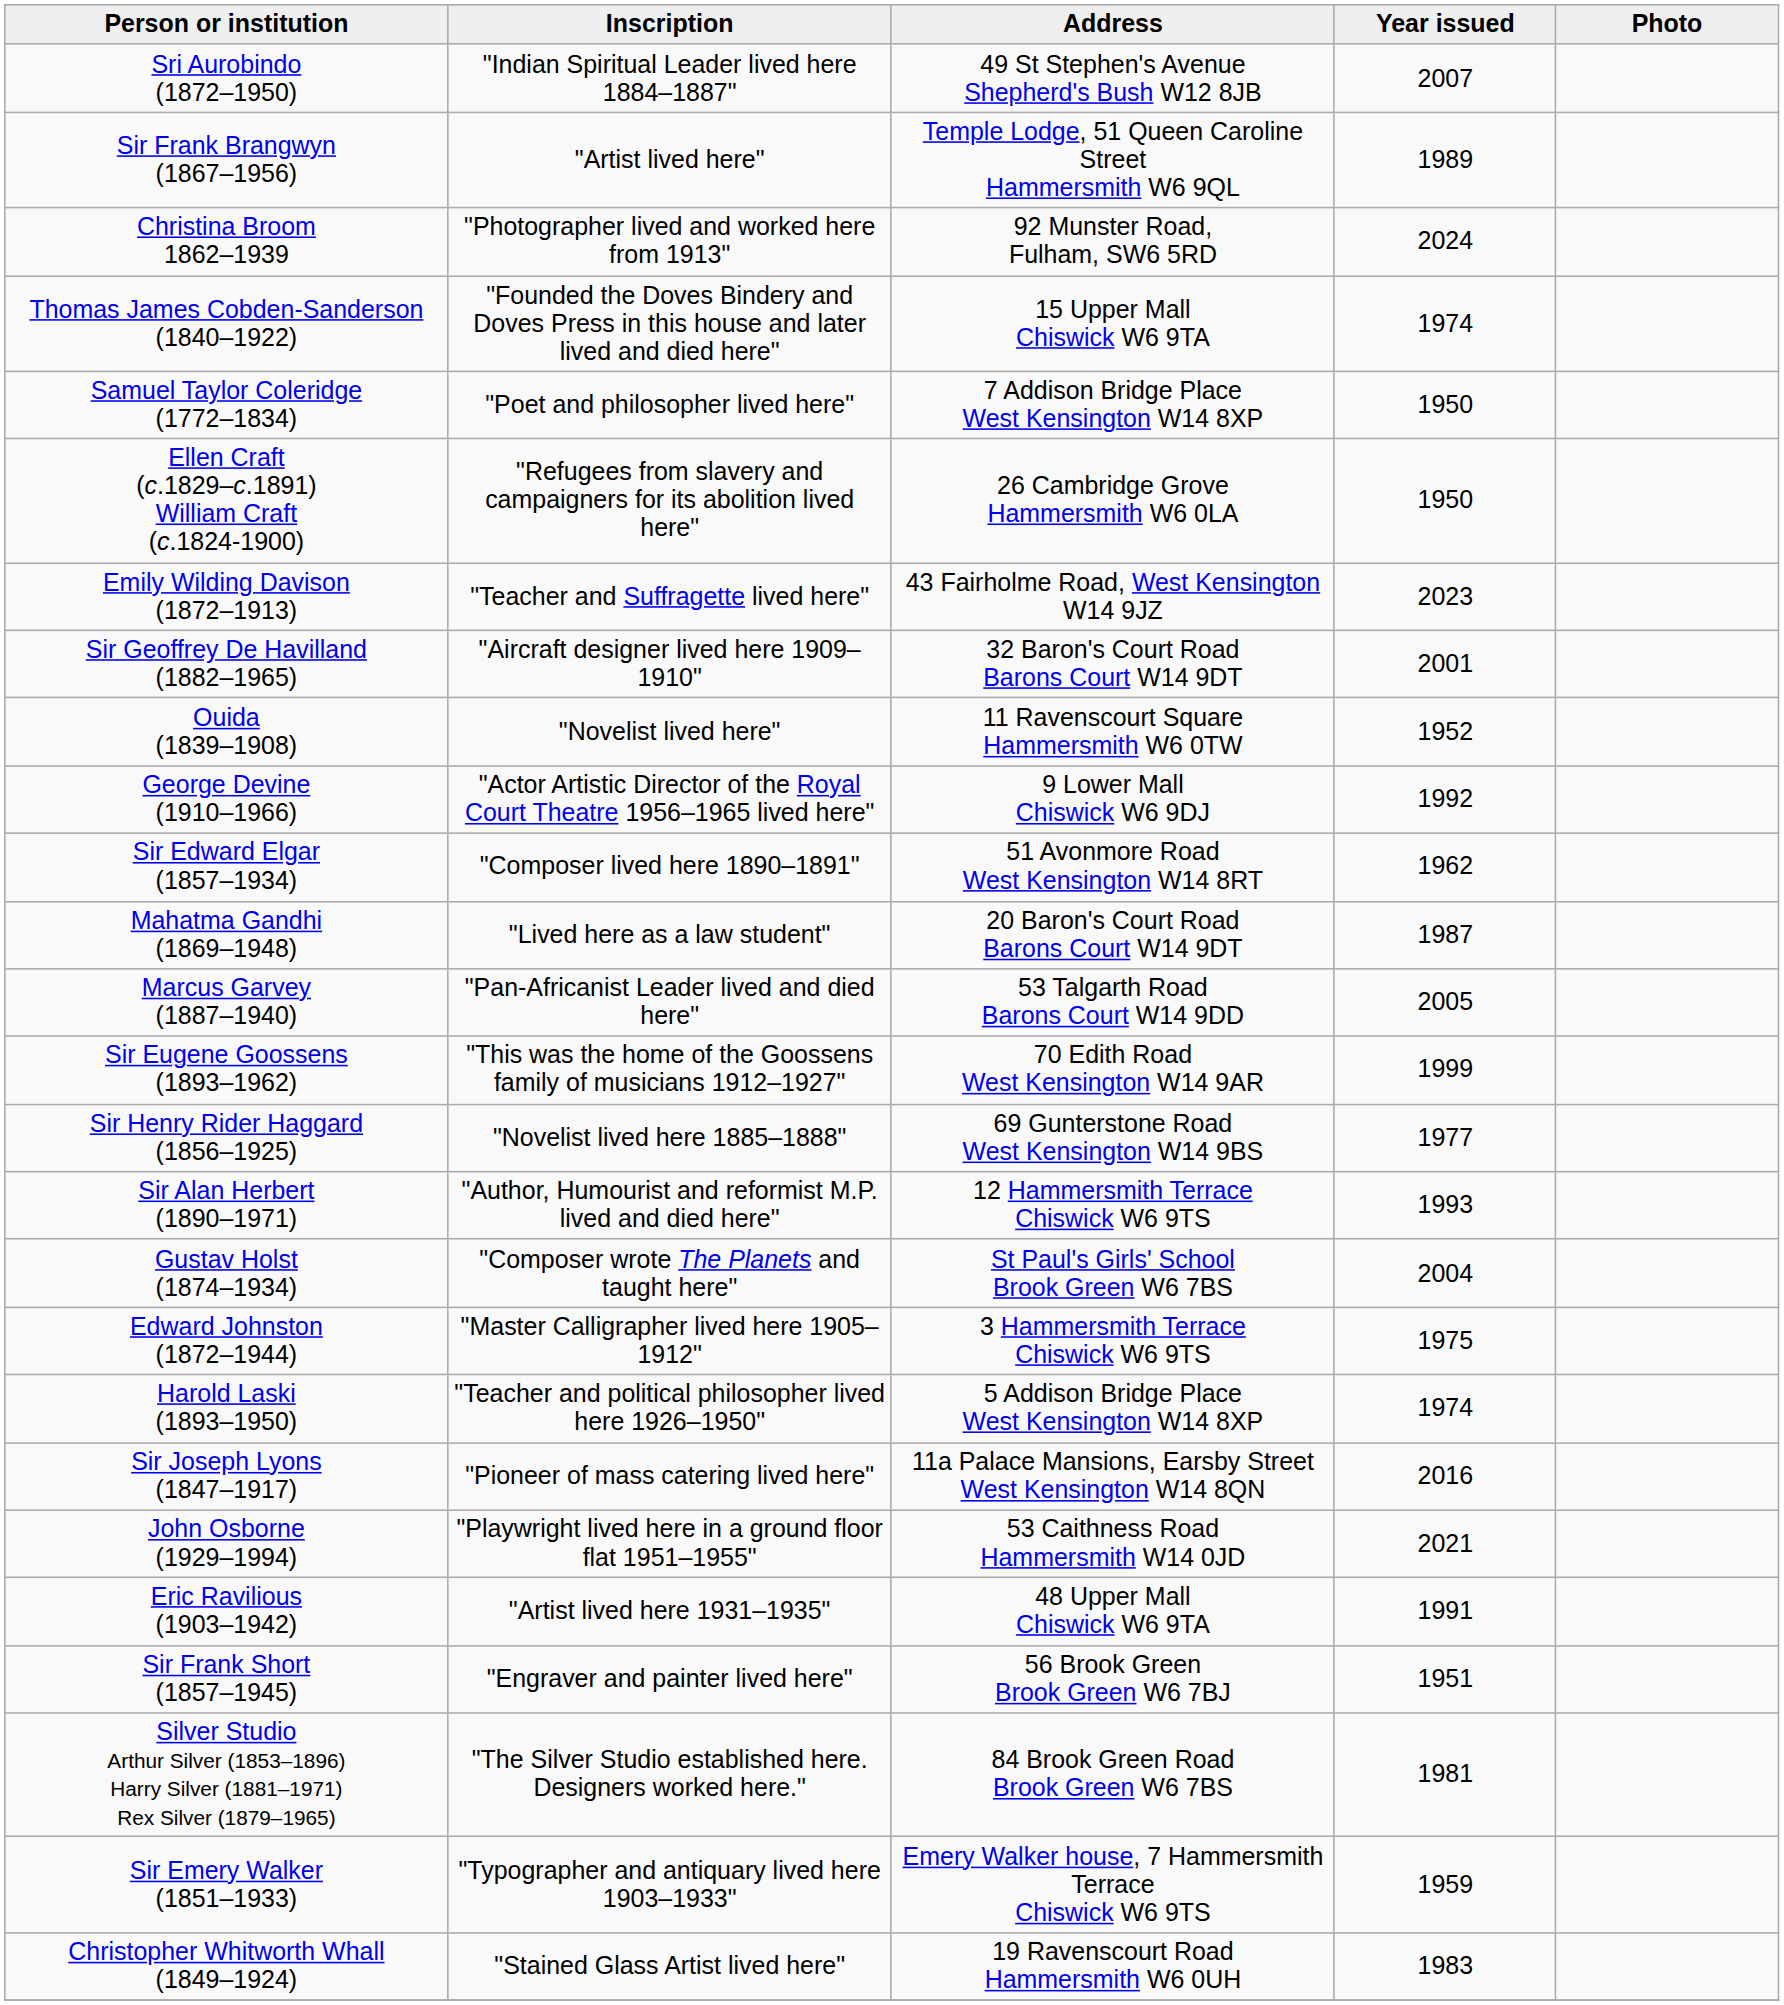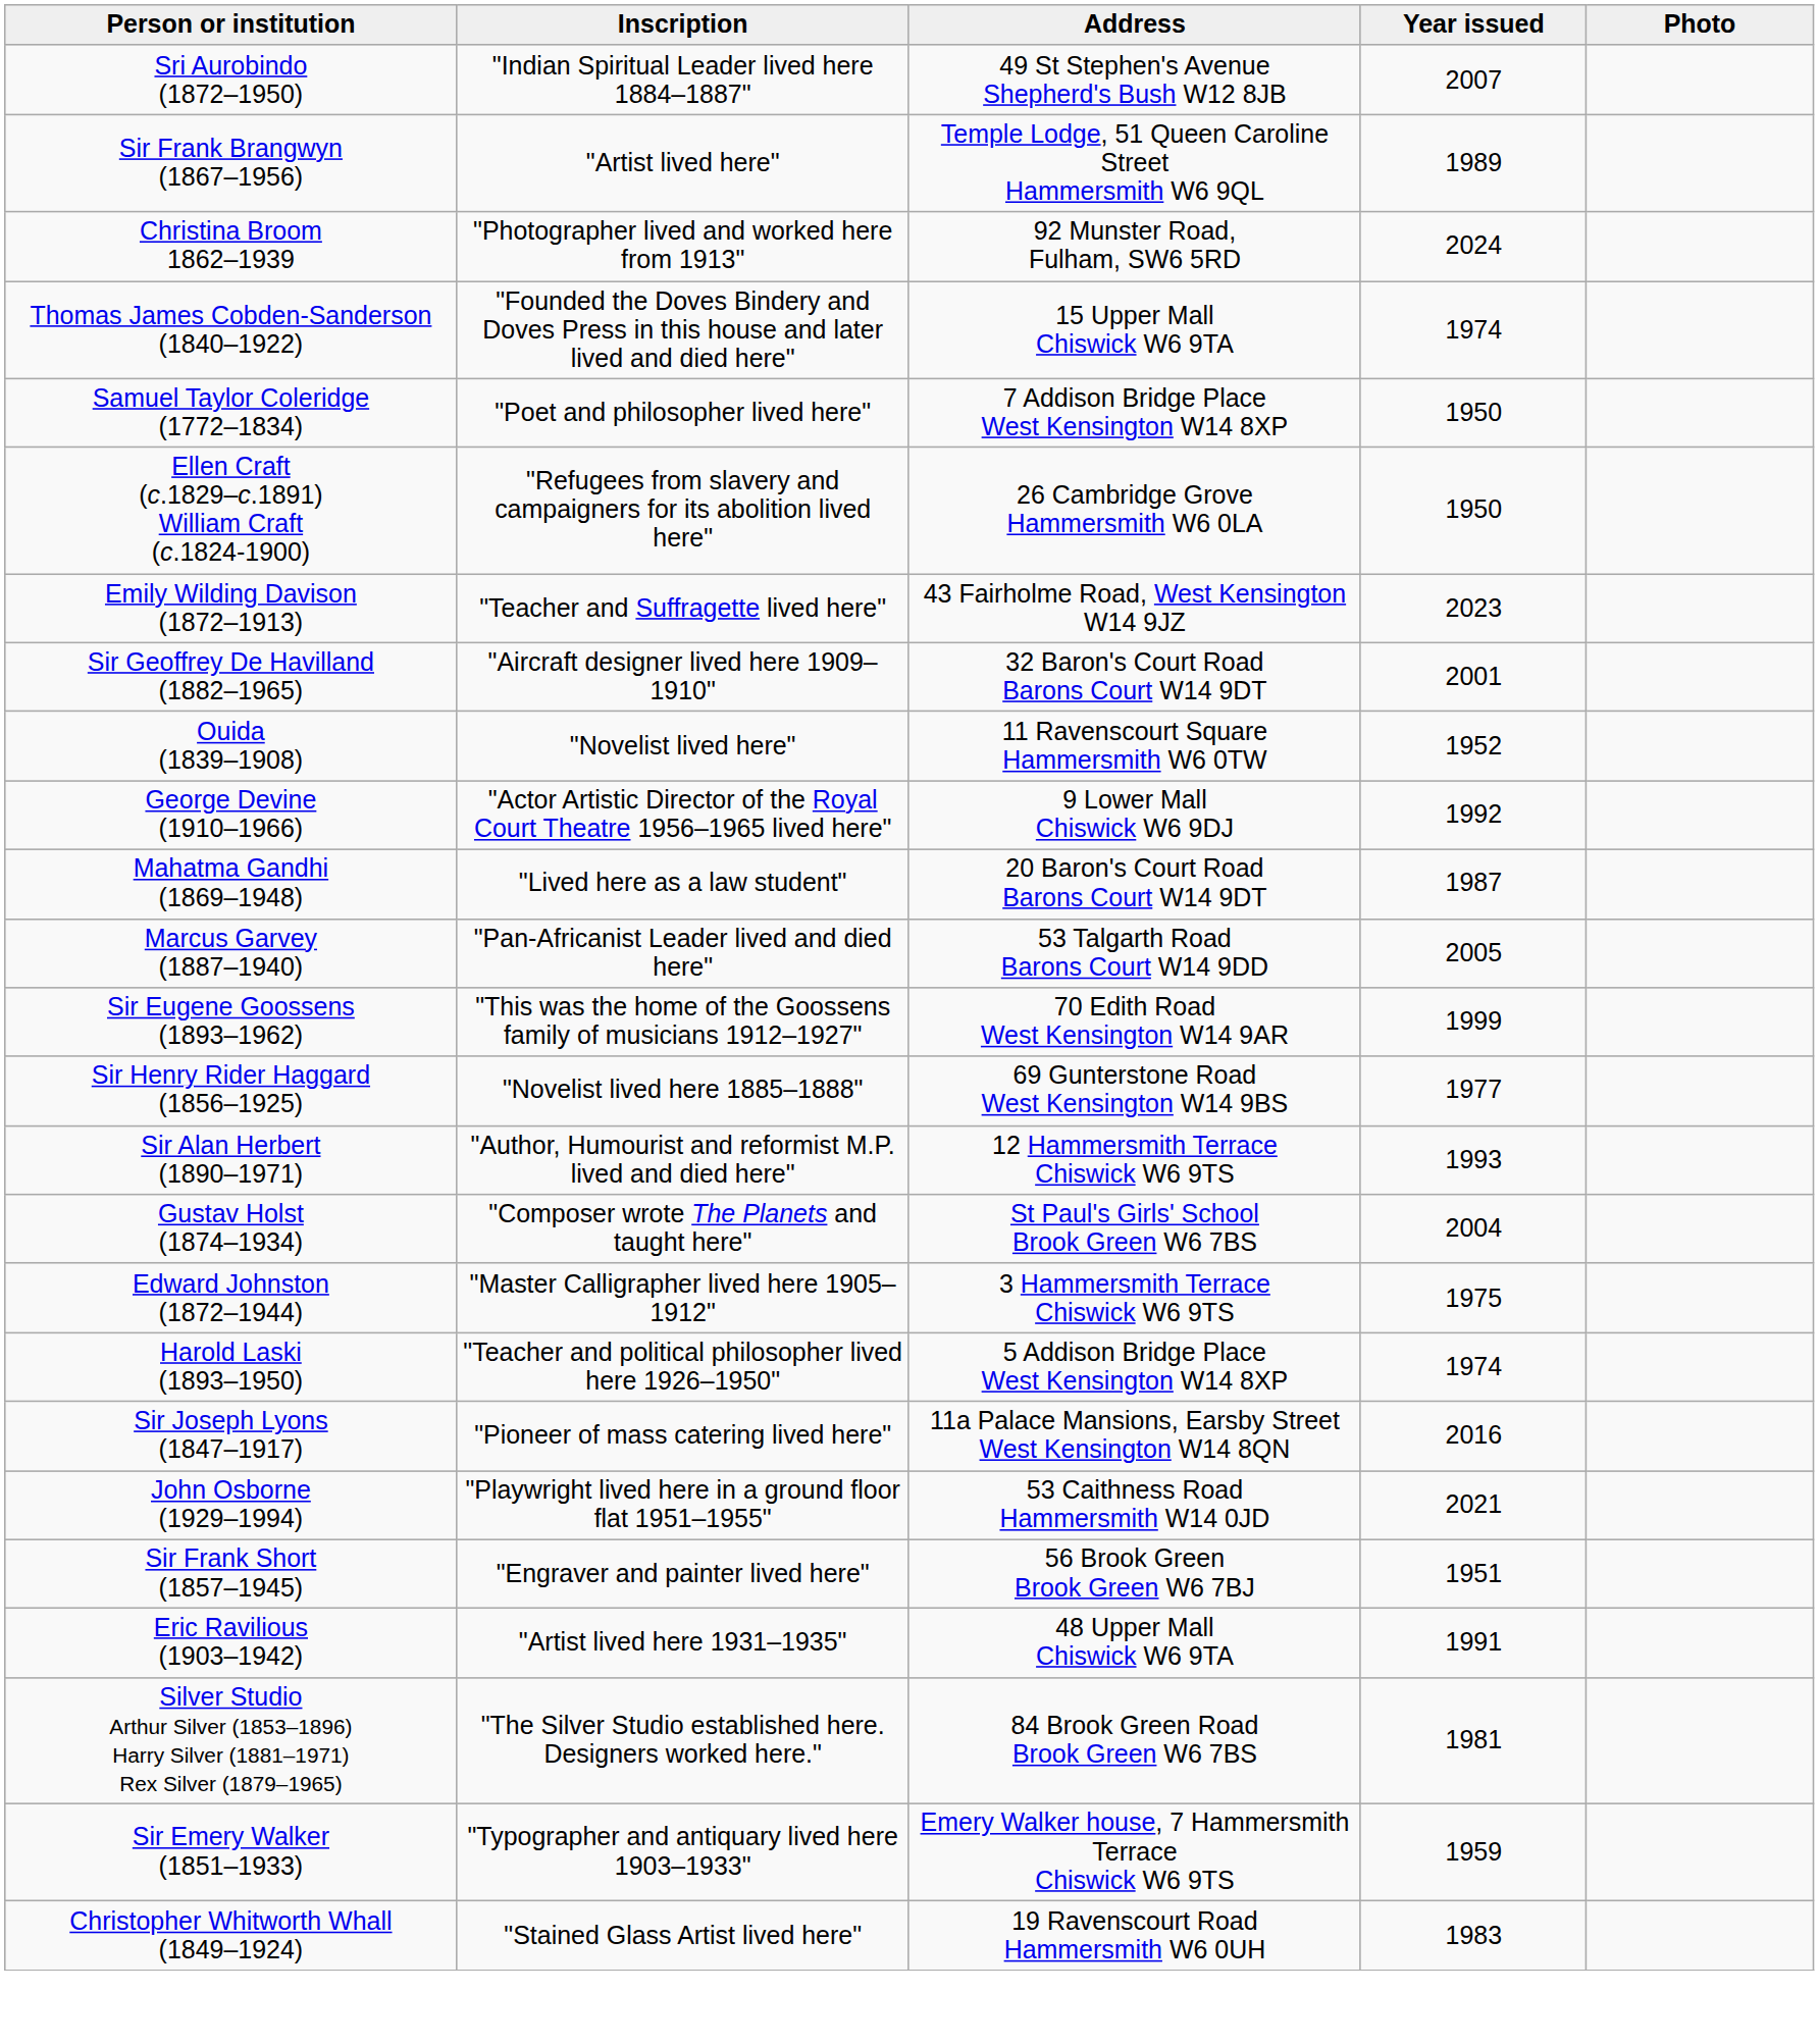 <table class="wikitable"  style="width:90%; text-align:center;">
 <tr>
 <th style="width:20%; background:#efefef;">Person or institution</th>
 <th style="width:20%; background:#efefef;">Inscription</th>
 <th style="width:20%; background:#efefef;">Address</th>
 <th style="width:10%; background:#efefef;">Year issued</th>
 <th style="width:10%; background:#efefef;">Photo</th>
 </tr>
 <tr>
 <td><a href='#'>Sri Aurobindo</a><br>(1872–1950)</td>
 <td>"Indian Spiritual Leader lived here 1884–1887"</td>
 <td>49 St Stephen's Avenue<br><a href='#'>Shepherd's Bush</a> W12 8JB</td>
 <td>2007</td>
 <td></td>
 </tr>
 <tr>
 <td><a href='#'>Sir Frank Brangwyn</a><br>(1867–1956)</td>
 <td>"Artist lived here"</td>
 <td><a href='#'>Temple Lodge</a>, 51 Queen Caroline Street<br><a href='#'>Hammersmith</a> W6 9QL</td>
 <td>1989</td>
 <td></td>
 </tr>
 <tr>
 <td><a href='#'>Christina Broom</a><br>1862–1939</td>
 <td>"Photographer lived and worked here from 1913"</td>
 <td>92 Munster Road,<br>Fulham, SW6 5RD</td>
 <td>2024</td>
 <td></td>
 </tr>
 <tr>
 <td><a href='#'>Thomas James Cobden-Sanderson</a><br>(1840–1922)</td>
 <td>"Founded the Doves Bindery and Doves Press in this house and later lived and died here"</td>
 <td>15 Upper Mall<br><a href='#'>Chiswick</a> W6 9TA</td>
 <td>1974</td>
 <td></td>
 </tr>
 <tr>
 <td><a href='#'>Samuel Taylor Coleridge</a><br>(1772–1834)</td>
 <td>"Poet and philosopher lived here"</td>
 <td>7 Addison Bridge Place<br><a href='#'>West Kensington</a> W14 8XP</td>
 <td>1950</td>
 <td></td>
 </tr>
 <tr>
 <td><a href='#'>Ellen Craft</a><br>(<em>c</em>.1829–<em>c</em>.1891)<br><a href='#'>William Craft</a><br>(<em>c</em>.1824-1900)</td>
 <td>"Refugees from slavery and campaigners for its abolition lived here"</td>
 <td>26 Cambridge Grove<br><a href='#'>Hammersmith</a>  W6 0LA</td>
 <td>1950</td>
 <td></td>
 </tr>
 <tr>
 <td><a href='#'>Emily Wilding Davison</a><br>(1872–1913)</td>
 <td>"Teacher and <a href='#'>Suffragette</a> lived here"</td>
 <td>43 Fairholme Road, <a href='#'>West Kensington</a> W14 9JZ</td>
 <td>2023</td>
 <td></td>
 </tr>
 <tr>
 <td><a href='#'>Sir Geoffrey De Havilland</a><br>(1882–1965)</td>
 <td>"Aircraft designer lived here 1909–1910"</td>
 <td>32 Baron's Court Road<br><a href='#'>Barons Court</a> W14 9DT</td>
 <td>2001</td>
 <td></td>
 </tr>
 <tr>
 <td><a href='#'>Ouida</a><br>(1839–1908)</td>
 <td>"Novelist lived here"</td>
 <td>11 Ravenscourt Square<br><a href='#'>Hammersmith</a> W6 0TW</td>
 <td>1952</td>
 <td></td>
 </tr>
 <tr>
 <td><a href='#'>George Devine</a><br>(1910–1966)</td>
 <td>"Actor Artistic Director of the <a href='#'>Royal Court Theatre</a> 1956–1965 lived here"</td>
 <td>9 Lower Mall<br><a href='#'>Chiswick</a> W6 9DJ</td>
 <td>1992</td>
 <td></td>
 </tr>
 <tr>
-<td><a href='#'>Sir Edward Elgar</a><br>(1857–1934)</td>
-<td>"Composer lived here 1890–1891"</td>
-<td>51 Avonmore Road<br><a href='#'>West Kensington</a> W14 8RT</td>
-<td>1962</td>
-<td></td>
-</tr>
-<tr>
 <td><a href='#'>Mahatma Gandhi</a><br>(1869–1948)</td>
 <td>"Lived here as a law student"</td>
 <td>20 Baron's Court Road<br><a href='#'>Barons Court</a> W14 9DT</td>
 <td>1987</td>
 <td></td>
 </tr>
 <tr>
 <td><a href='#'>Marcus Garvey</a><br>(1887–1940)</td>
 <td>"Pan-Africanist Leader lived and died here"</td>
 <td>53 Talgarth Road<br><a href='#'>Barons Court</a> W14 9DD</td>
 <td>2005</td>
 <td></td>
 </tr>
 <tr>
 <td><a href='#'>Sir Eugene Goossens</a><br>(1893–1962)</td>
 <td>"This was the home of the Goossens family of musicians 1912–1927"</td>
 <td>70 Edith Road<br><a href='#'>West Kensington</a> W14 9AR</td>
 <td>1999</td>
 <td></td>
 </tr>
 <tr>
 <td><a href='#'>Sir Henry Rider Haggard</a><br>(1856–1925)</td>
 <td>"Novelist lived here 1885–1888"</td>
 <td>69 Gunterstone Road<br><a href='#'>West Kensington</a> W14 9BS</td>
 <td>1977</td>
 <td></td>
 </tr>
 <tr>
 <td><a href='#'>Sir Alan Herbert</a><br>(1890–1971)</td>
 <td>"Author, Humourist and reformist M.P. lived and died here"</td>
 <td>12 <a href='#'>Hammersmith Terrace</a><br><a href='#'>Chiswick</a> W6 9TS</td>
 <td>1993</td>
 <td></td>
 </tr>
 <tr>
 <td><a href='#'>Gustav Holst</a><br>(1874–1934)</td>
 <td>"Composer wrote <em><a href='#'>The Planets</a></em> and taught here"</td>
 <td><a href='#'>St Paul's Girls' School</a><br><a href='#'>Brook Green</a> W6 7BS</td>
 <td>2004</td>
 <td></td>
 </tr>
 <tr>
 <td><a href='#'>Edward Johnston</a><br>(1872–1944)</td>
 <td>"Master Calligrapher lived here 1905–1912"</td>
 <td>3 <a href='#'>Hammersmith Terrace</a><br><a href='#'>Chiswick</a> W6 9TS</td>
 <td>1975</td>
 <td></td>
 </tr>
 <tr>
 <td><a href='#'>Harold Laski</a><br>(1893–1950)</td>
 <td>"Teacher and political philosopher lived here 1926–1950"</td>
 <td>5 Addison Bridge Place<br><a href='#'>West Kensington</a> W14 8XP</td>
 <td>1974</td>
 <td></td>
 </tr>
 <tr>
 <td><a href='#'>Sir Joseph Lyons</a><br>(1847–1917)</td>
 <td>"Pioneer of mass catering lived here"</td>
 <td>11a Palace Mansions, Earsby Street<br><a href='#'>West Kensington</a> W14 8QN</td>
 <td>2016</td>
 <td></td>
 </tr>
 <tr>
 <td><a href='#'>John Osborne</a><br>(1929–1994)</td>
 <td>"Playwright lived here in a ground floor flat 1951–1955"</td>
 <td>53 Caithness Road<br><a href='#'>Hammersmith</a> W14 0JD</td>
 <td>2021</td>
 <td></td>
 </tr>
 <tr>
+<td><a href='#'>Sir Frank Short</a><br>(1857–1945)</td>
+<td>"Engraver and painter lived here"</td>
+<td>56 Brook Green<br><a href='#'>Brook Green</a> W6 7BJ</td>
+<td>1951</td>
+<td></td>
+</tr>
+<tr>
 <td><a href='#'>Eric Ravilious</a><br>(1903–1942)</td>
 <td>"Artist lived here 1931–1935"</td>
 <td>48 Upper Mall<br><a href='#'>Chiswick</a> W6 9TA</td>
 <td>1991</td>
-<td></td>
-</tr>
-<tr>
-<td><a href='#'>Sir Frank Short</a><br>(1857–1945)</td>
-<td>"Engraver and painter lived here"</td>
-<td>56 Brook Green<br><a href='#'>Brook Green</a> W6 7BJ</td>
-<td>1951</td>
 <td></td>
 </tr>
 <tr>
 <td><a href='#'>Silver Studio</a><br><small>Arthur Silver (1853–1896)<br>Harry Silver (1881–1971)<br>Rex Silver (1879–1965)</small></td>
 <td>"The Silver Studio established here. Designers worked here."</td>
 <td>84 Brook Green Road<br><a href='#'>Brook Green</a> W6 7BS</td>
 <td>1981</td>
 <td></td>
 </tr>
 <tr>
 <td><a href='#'>Sir Emery Walker</a><br>(1851–1933)</td>
 <td>"Typographer and antiquary lived here 1903–1933"</td>
 <td><a href='#'>Emery Walker house</a>, 7 Hammersmith Terrace<br><a href='#'>Chiswick</a> W6 9TS</td>
 <td>1959</td>
 <td></td>
 </tr>
 <tr>
 <td><a href='#'>Christopher Whitworth Whall</a><br>(1849–1924)</td>
 <td>"Stained Glass Artist lived here"</td>
 <td>19 Ravenscourt Road<br><a href='#'>Hammersmith</a> W6 0UH</td>
 <td>1983</td>
 <td></td>
 </tr>
 <tr>
 </tr>
 </table>
